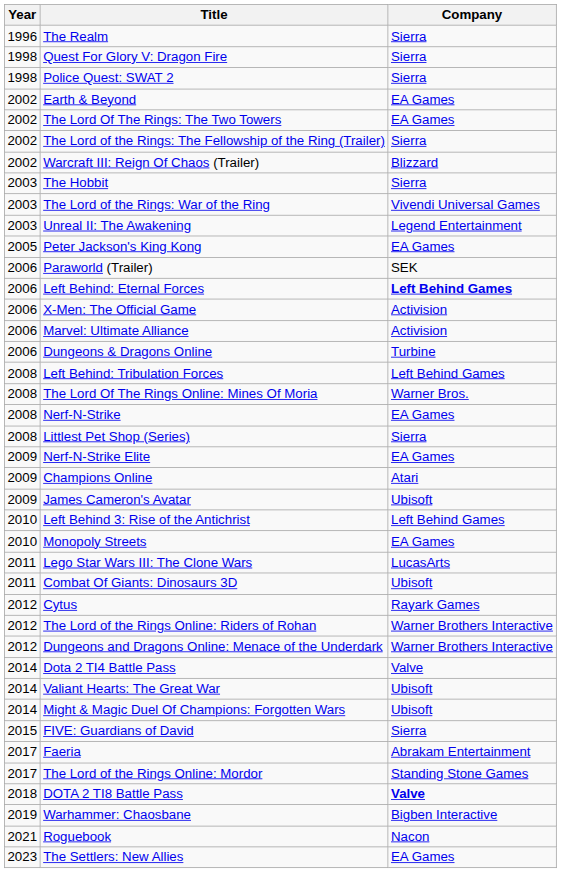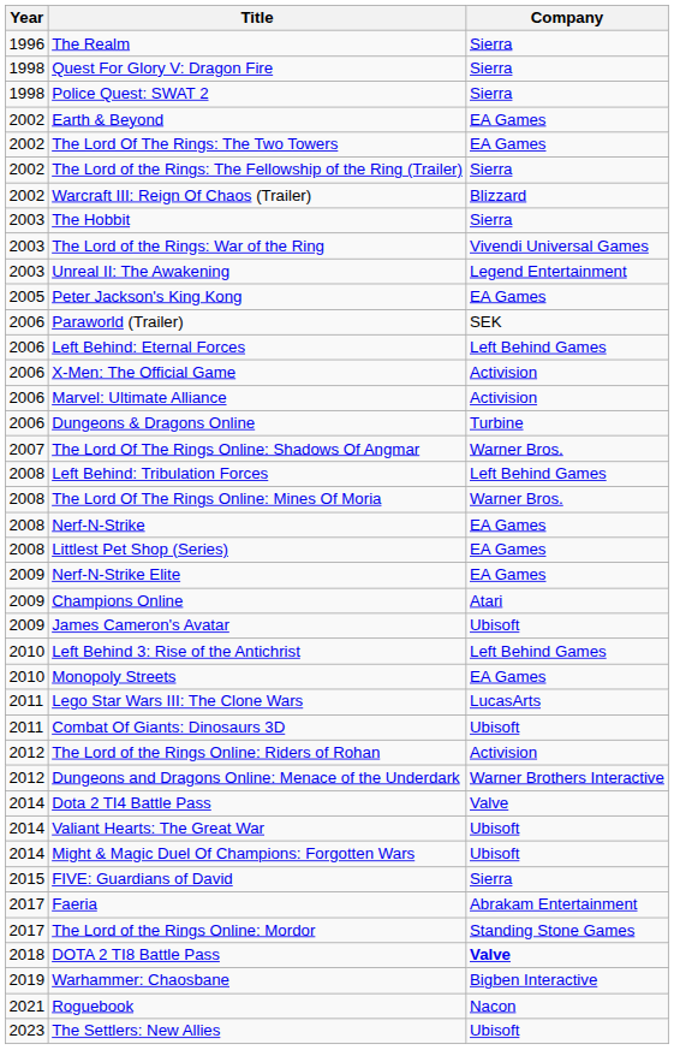 <table class="wikitable">
 <tr>
 <th>Year</th>
 <th>Title</th>
 <th>Company</th>
 </tr>
 <tr>
 <td>1996</td>
 <td><a href='#'>The Realm</a></td>
 <td><a href='#'>Sierra</a></td>
 </tr>
 <tr>
 <td>1998</td>
 <td><a href='#'>Quest For Glory V: Dragon Fire</a></td>
 <td><a href='#'>Sierra</a></td>
 </tr>
 <tr>
 <td>1998</td>
 <td><a href='#'>Police Quest: SWAT 2</a></td>
 <td><a href='#'>Sierra</a></td>
 </tr>
 <tr>
 <td>2002</td>
 <td><a href='#'>Earth & Beyond</a></td>
 <td><a href='#'>EA Games</a></td>
 </tr>
 <tr>
 <td>2002</td>
 <td><a href='#'>The Lord Of The Rings: The Two Towers</a></td>
 <td><a href='#'>EA Games</a></td>
 </tr>
 <tr>
 <td>2002</td>
 <td><a href='#'>The Lord of the Rings: The Fellowship of the Ring (Trailer)</a></td>
 <td><a href='#'>Sierra</a></td>
 </tr>
 <tr>
 <td>2002</td>
 <td><a href='#'>Warcraft III: Reign Of Chaos</a> (Trailer)</td>
 <td><a href='#'>Blizzard</a></td>
 </tr>
 <tr>
 <td>2003</td>
 <td><a href='#'>The Hobbit</a></td>
 <td><a href='#'>Sierra</a></td>
 </tr>
 <tr>
 <td>2003</td>
 <td><a href='#'>The Lord of the Rings: War of the Ring</a></td>
 <td><a href='#'>Vivendi Universal Games</a></td>
 </tr>
 <tr>
 <td>2003</td>
 <td><a href='#'>Unreal II: The Awakening</a></td>
 <td><a href='#'>Legend Entertainment</a></td>
 </tr>
 <tr>
 <td>2005</td>
 <td><a href='#'>Peter Jackson's King Kong</a></td>
 <td><a href='#'>EA Games</a></td>
 </tr>
 <tr>
 <td>2006</td>
 <td><a href='#'>Paraworld</a> (Trailer)</td>
 <td>SEK</td>
 </tr>
 <tr>
 <td>2006</td>
 <td><a href='#'>Left Behind: Eternal Forces</a></td>
-<td><strong><a href='#'>Left Behind Games</a></strong></td>
+<td><a href='#'>Left Behind Games</a></td>
 </tr>
 <tr>
 <td>2006</td>
 <td><a href='#'>X-Men: The Official Game</a></td>
 <td><a href='#'>Activision</a></td>
 </tr>
 <tr>
 <td>2006</td>
 <td><a href='#'>Marvel: Ultimate Alliance</a></td>
 <td><a href='#'>Activision</a></td>
 </tr>
 <tr>
 <td>2006</td>
 <td><a href='#'>Dungeons & Dragons Online</a></td>
 <td><a href='#'>Turbine</a></td>
+</tr>
+<tr>
+<td>2007</td>
+<td><a href='#'>The Lord Of The Rings Online: Shadows Of Angmar</a></td>
+<td><a href='#'>Warner Bros.</a></td>
 </tr>
 <tr>
 <td>2008</td>
 <td><a href='#'>Left Behind: Tribulation Forces</a></td>
 <td><a href='#'>Left Behind Games</a></td>
 </tr>
 <tr>
 <td>2008</td>
 <td><a href='#'>The Lord Of The Rings Online: Mines Of Moria</a></td>
 <td><a href='#'>Warner Bros.</a></td>
 </tr>
 <tr>
 <td>2008</td>
 <td><a href='#'>Nerf-N-Strike</a></td>
 <td><a href='#'>EA Games</a></td>
 </tr>
 <tr>
 <td>2008</td>
 <td><a href='#'>Littlest Pet Shop (Series)</a></td>
-<td><a href='#'>Sierra</a></td>
+<td><a href='#'>EA Games</a></td>
 </tr>
 <tr>
 <td>2009</td>
 <td><a href='#'>Nerf-N-Strike Elite</a></td>
 <td><a href='#'>EA Games</a></td>
 </tr>
 <tr>
 <td>2009</td>
 <td><a href='#'>Champions Online</a></td>
 <td><a href='#'>Atari</a></td>
 </tr>
 <tr>
 <td>2009</td>
 <td><a href='#'>James Cameron's Avatar</a></td>
 <td><a href='#'>Ubisoft</a></td>
 </tr>
 <tr>
 <td>2010</td>
 <td><a href='#'>Left Behind 3: Rise of the Antichrist</a></td>
 <td><a href='#'>Left Behind Games</a></td>
 </tr>
 <tr>
 <td>2010</td>
 <td><a href='#'>Monopoly Streets</a></td>
 <td><a href='#'>EA Games</a></td>
 </tr>
 <tr>
 <td>2011</td>
 <td><a href='#'>Lego Star Wars III: The Clone Wars</a></td>
 <td><a href='#'>LucasArts</a></td>
 </tr>
 <tr>
 <td>2011</td>
 <td><a href='#'>Combat Of Giants: Dinosaurs 3D</a></td>
 <td><a href='#'>Ubisoft</a></td>
 </tr>
 <tr>
 <td>2012</td>
-<td><a href='#'>Cytus</a></td>
-<td><a href='#'>Rayark Games</a></td>
-</tr>
-<tr>
-<td>2012</td>
 <td><a href='#'>The Lord of the Rings Online: Riders of Rohan</a></td>
-<td><a href='#'>Warner Brothers Interactive</a></td>
+<td><a href='#'>Activision</a></td>
 </tr>
 <tr>
 <td>2012</td>
 <td><a href='#'>Dungeons and Dragons Online: Menace of the Underdark</a></td>
 <td><a href='#'>Warner Brothers Interactive</a></td>
 </tr>
 <tr>
 <td>2014</td>
 <td><a href='#'>Dota 2 TI4 Battle Pass</a></td>
 <td><a href='#'>Valve</a></td>
 </tr>
 <tr>
 <td>2014</td>
 <td><a href='#'>Valiant Hearts: The Great War</a></td>
 <td><a href='#'>Ubisoft</a></td>
 </tr>
 <tr>
 <td>2014</td>
 <td><a href='#'>Might & Magic Duel Of Champions: Forgotten Wars</a></td>
 <td><a href='#'>Ubisoft</a></td>
 </tr>
 <tr>
 <td>2015</td>
 <td><a href='#'>FIVE: Guardians of David</a></td>
 <td><a href='#'>Sierra</a></td>
 </tr>
 <tr>
 <td>2017</td>
 <td><a href='#'>Faeria</a></td>
 <td><a href='#'>Abrakam Entertainment</a></td>
 </tr>
 <tr>
 <td>2017</td>
 <td><a href='#'>The Lord of the Rings Online: Mordor</a></td>
 <td><a href='#'>Standing Stone Games</a></td>
 </tr>
 <tr>
 <td>2018</td>
 <td><a href='#'>DOTA 2 TI8 Battle Pass</a></td>
 <td><strong><a href='#'>Valve</a></strong></td>
 </tr>
 <tr>
 <td>2019</td>
 <td><a href='#'>Warhammer: Chaosbane</a></td>
 <td><a href='#'>Bigben Interactive</a></td>
 </tr>
 <tr>
 <td>2021</td>
 <td><a href='#'>Roguebook</a></td>
 <td><a href='#'>Nacon</a></td>
 </tr>
 <tr>
 <td>2023</td>
 <td><a href='#'>The Settlers: New Allies</a></td>
-<td><a href='#'>EA Games</a></td>
+<td><a href='#'>Ubisoft</a></td>
 </tr>
 </table>
